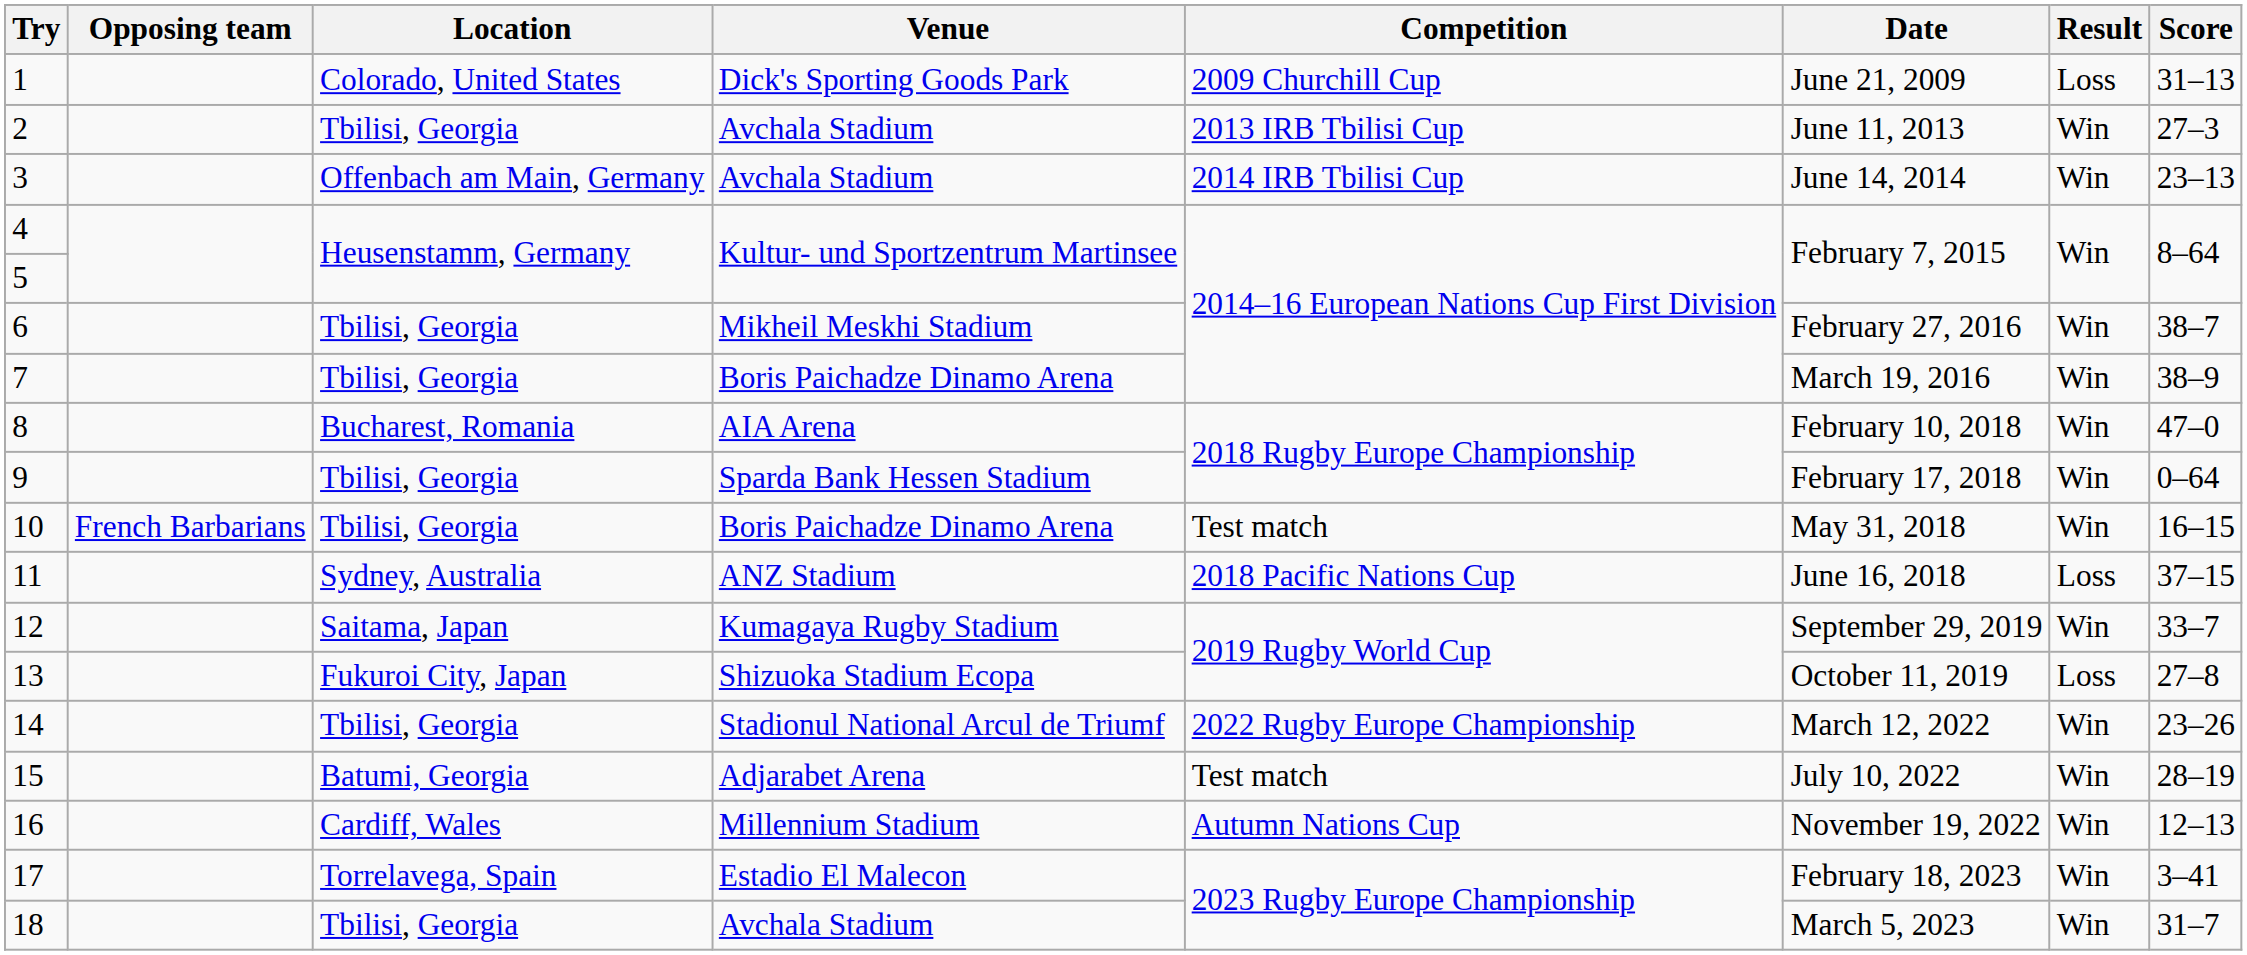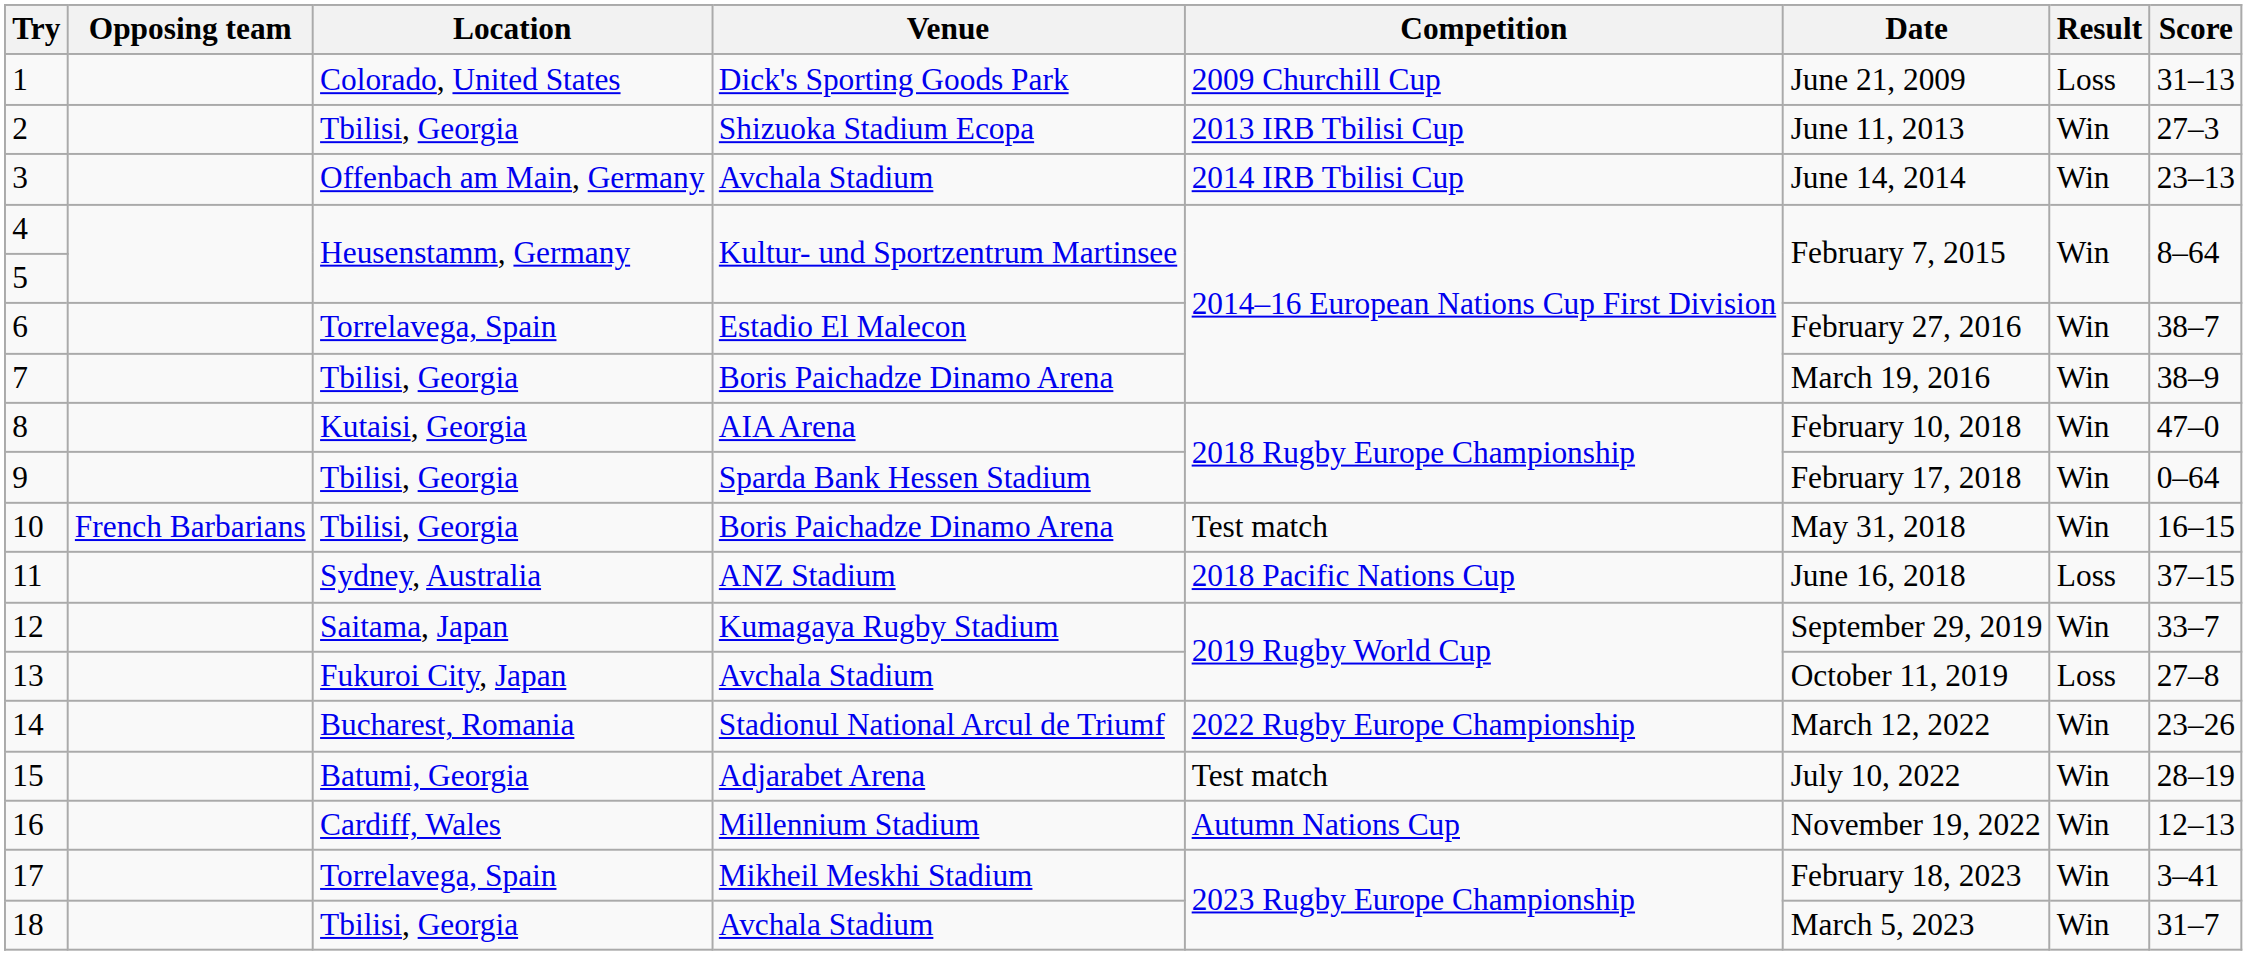 <table class="wikitable" style="font-size:100%">
 <tr>
 <th>Try</th>
 <th>Opposing team</th>
 <th>Location</th>
 <th>Venue</th>
 <th>Competition</th>
 <th>Date</th>
 <th>Result</th>
 <th>Score</th>
 </tr>
 <tr>
 <td>1</td>
 <td></td>
 <td><a href='#'>Colorado</a>, <a href='#'>United States</a></td>
 <td><a href='#'>Dick's Sporting Goods Park</a></td>
 <td><a href='#'>2009 Churchill Cup</a></td>
 <td>June 21, 2009</td>
 <td>Loss</td>
 <td>31–13</td>
 </tr>
 <tr>
 <td>2</td>
 <td></td>
 <td><a href='#'>Tbilisi</a>, <a href='#'>Georgia</a></td>
-<td><a href='#'>Avchala Stadium</a></td>
+<td><a href='#'>Shizuoka Stadium Ecopa</a></td>
 <td><a href='#'>2013 IRB Tbilisi Cup</a></td>
 <td>June 11, 2013</td>
 <td>Win</td>
 <td>27–3</td>
 </tr>
 <tr>
 <td>3</td>
 <td></td>
 <td><a href='#'>Offenbach am Main</a>, <a href='#'>Germany</a></td>
 <td><a href='#'>Avchala Stadium</a></td>
 <td><a href='#'>2014 IRB Tbilisi Cup</a></td>
 <td>June 14, 2014</td>
 <td>Win</td>
 <td>23–13</td>
 </tr>
 <tr>
 <td>4</td>
 <td rowspan="2"></td>
 <td rowspan="2"><a href='#'>Heusenstamm</a>, <a href='#'>Germany</a></td>
 <td rowspan="2"><a href='#'>Kultur- und Sportzentrum Martinsee</a></td>
 <td rowspan="4"><a href='#'>2014–16 European Nations Cup First Division</a></td>
 <td rowspan="2">February 7, 2015</td>
 <td rowspan="2">Win</td>
 <td rowspan="2">8–64</td>
 </tr>
 <tr>
 <td>5</td>
 </tr>
 <tr>
 <td>6</td>
 <td></td>
-<td><a href='#'>Tbilisi</a>, <a href='#'>Georgia</a></td>
-<td><a href='#'>Mikheil Meskhi Stadium</a></td>
+<td><a href='#'>Torrelavega, Spain</a></td>
+<td><a href='#'>Estadio El Malecon</a></td>
 <td>February 27, 2016</td>
 <td>Win</td>
 <td>38–7</td>
 </tr>
 <tr>
 <td>7</td>
 <td></td>
 <td><a href='#'>Tbilisi</a>, <a href='#'>Georgia</a></td>
 <td><a href='#'>Boris Paichadze Dinamo Arena</a></td>
 <td>March 19, 2016</td>
 <td>Win</td>
 <td>38–9</td>
 </tr>
 <tr>
 <td>8</td>
 <td></td>
-<td><a href='#'>Bucharest, Romania</a></td>
+<td><a href='#'>Kutaisi</a>, <a href='#'>Georgia</a></td>
 <td><a href='#'>AIA Arena</a></td>
 <td rowspan="2"><a href='#'>2018 Rugby Europe Championship</a></td>
 <td>February 10, 2018</td>
 <td>Win</td>
 <td>47–0</td>
 </tr>
 <tr>
 <td>9</td>
 <td></td>
 <td><a href='#'>Tbilisi</a>, <a href='#'>Georgia</a></td>
 <td><a href='#'>Sparda Bank Hessen Stadium</a></td>
 <td>February 17, 2018</td>
 <td>Win</td>
 <td>0–64</td>
 </tr>
 <tr>
 <td>10</td>
 <td> <a href='#'>French Barbarians</a></td>
 <td><a href='#'>Tbilisi</a>, <a href='#'>Georgia</a></td>
 <td><a href='#'>Boris Paichadze Dinamo Arena</a></td>
 <td>Test match</td>
 <td>May 31, 2018</td>
 <td>Win</td>
 <td>16–15</td>
 </tr>
 <tr>
 <td>11</td>
 <td></td>
 <td><a href='#'>Sydney</a>, <a href='#'>Australia</a></td>
 <td><a href='#'>ANZ Stadium</a></td>
 <td><a href='#'>2018 Pacific Nations Cup</a></td>
 <td>June 16, 2018</td>
 <td>Loss</td>
 <td>37–15</td>
 </tr>
 <tr>
 <td>12</td>
 <td></td>
 <td><a href='#'>Saitama</a>, <a href='#'>Japan</a></td>
 <td><a href='#'>Kumagaya Rugby Stadium</a></td>
 <td rowspan="2"><a href='#'>2019 Rugby World Cup</a></td>
 <td>September 29, 2019</td>
 <td>Win</td>
 <td>33–7</td>
 </tr>
 <tr>
 <td>13</td>
 <td></td>
 <td><a href='#'>Fukuroi City</a>, <a href='#'>Japan</a></td>
-<td><a href='#'>Shizuoka Stadium Ecopa</a></td>
+<td><a href='#'>Avchala Stadium</a></td>
 <td>October 11, 2019</td>
 <td>Loss</td>
 <td>27–8</td>
 </tr>
 <tr>
 <td>14</td>
 <td></td>
-<td><a href='#'>Tbilisi</a>, <a href='#'>Georgia</a></td>
+<td><a href='#'>Bucharest, Romania</a></td>
 <td><a href='#'>Stadionul National Arcul de Triumf</a></td>
 <td><a href='#'>2022 Rugby Europe Championship</a></td>
 <td>March 12, 2022</td>
 <td>Win</td>
 <td>23–26</td>
 </tr>
 <tr>
 <td>15</td>
 <td></td>
 <td><a href='#'>Batumi, Georgia</a></td>
 <td><a href='#'>Adjarabet Arena</a></td>
 <td>Test match</td>
 <td>July 10, 2022</td>
 <td>Win</td>
 <td>28–19</td>
 </tr>
 <tr>
 <td>16</td>
 <td></td>
 <td><a href='#'>Cardiff, Wales</a></td>
 <td><a href='#'>Millennium Stadium</a></td>
 <td><a href='#'>Autumn Nations Cup</a></td>
 <td>November 19, 2022</td>
 <td>Win</td>
 <td>12–13</td>
 </tr>
 <tr>
 <td>17</td>
 <td></td>
 <td><a href='#'>Torrelavega, Spain</a></td>
-<td><a href='#'>Estadio El Malecon</a></td>
+<td><a href='#'>Mikheil Meskhi Stadium</a></td>
 <td rowspan="2"><a href='#'>2023 Rugby Europe Championship</a></td>
 <td>February 18, 2023</td>
 <td>Win</td>
 <td>3–41</td>
 </tr>
 <tr>
 <td>18</td>
 <td></td>
 <td><a href='#'>Tbilisi</a>, <a href='#'>Georgia</a></td>
 <td><a href='#'>Avchala Stadium</a></td>
 <td>March 5, 2023</td>
 <td>Win</td>
 <td>31–7</td>
 </tr>
 </table>
